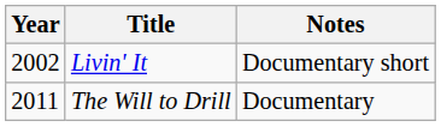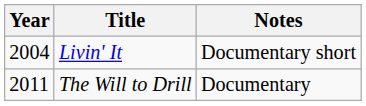 <table class="wikitable">
 <tr>
 <th>Year</th>
 <th>Title</th>
 <th>Notes</th>
 </tr>
 <tr>
-<td>2002</td>
+<td>2004</td>
 <td><em><a href='#'>Livin' It</a></em></td>
 <td>Documentary short</td>
 </tr>
 <tr>
 <td>2011</td>
 <td><em>The Will to Drill</em></td>
 <td>Documentary</td>
 </tr>
 </table>
